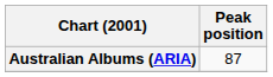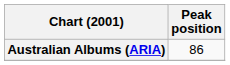 <table class="wikitable sortable plainrowheaders" style="text-align:center">
 <tr>
 <th scope="col">Chart (2001)</th>
 <th scope="col">Peak<br> position</th>
 </tr>
 <tr>
 <th scope="row">Australian Albums (<a href='#'>ARIA</a>)</th>
-<td>87</td>
+<td>86</td>
 </tr>
 <tr>
 </tr>
 <tr>
 </tr>
 <tr>
 </tr>
 <tr>
 </tr>
 <tr>
 </tr>
 <tr>
 </tr>
 <tr>
 </tr>
 <tr>
 </tr>
 <tr>
 </tr>
 </table>
